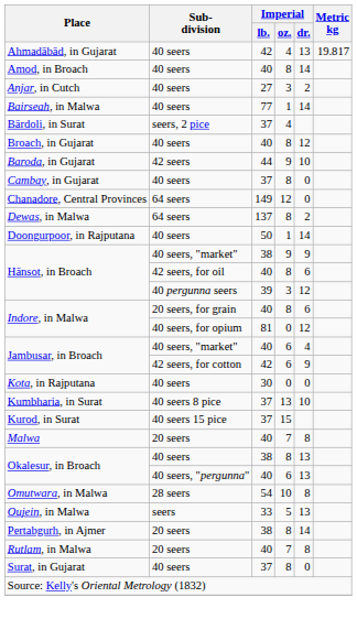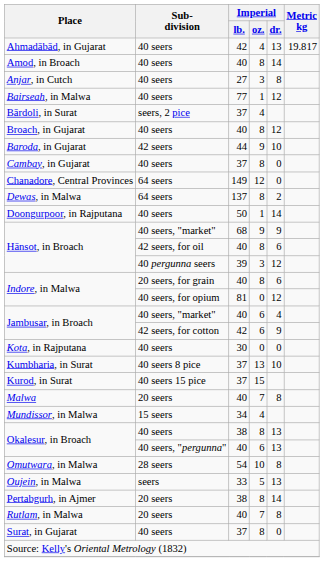 <table class="wikitable" >
 <tr>
 <th rowspan=2>Place</th>
 <th rowspan=2>Sub-<br>division</th>
 <th colspan=3><a href='#'>Imperial</a></th>
 <th rowspan=2><a href='#'>Metric</a><br><a href='#'>kg</a></th>
 </tr>
 <tr>
 <th><a href='#'>lb.</a></th>
 <th><a href='#'>oz.</a></th>
 <th><a href='#'>dr.</a></th>
 </tr>
 <tr>
 <td><a href='#'>Ahmadābād</a>, in Gujarat</td>
 <td>40 seers</td>
 <td align=right>42</td>
 <td align=right>4</td>
 <td align=right>13</td>
 <td align=right>19.817</td>
 </tr>
 <tr>
 <td><a href='#'>Amod</a>, in Broach</td>
 <td>40 seers</td>
 <td align=right>40</td>
 <td align=right>8</td>
 <td align=right>14</td>
 <td align=right></td>
 </tr>
 <tr>
 <td><em><a href='#'>Anjar</a></em>, in Cutch</td>
 <td>40 seers</td>
 <td align=right>27</td>
 <td align=right>3</td>
-<td align=right>2</td>
+<td align=right>8</td>
 <td align=right></td>
 </tr>
 <tr>
 <td><em><a href='#'>Bairseah</a></em>, in Malwa</td>
 <td>40 seers</td>
 <td align=right>77</td>
 <td align=right>1</td>
-<td align=right>14</td>
+<td align=right>12</td>
 <td align=right></td>
 </tr>
 <tr>
 <td><a href='#'>Bārdoli</a>, in Surat</td>
 <td> seers, 2 <a href='#'>pice</a></td>
 <td align=right>37</td>
 <td align=right>4</td>
 <td align=right></td>
 <td align=right></td>
 </tr>
 <tr>
 <td><a href='#'>Broach</a>, in Gujarat</td>
 <td>40 seers</td>
 <td align=right>40</td>
 <td align=right>8</td>
 <td align=right>12</td>
 <td align=right></td>
 </tr>
 <tr>
 <td><em><a href='#'>Baroda</a></em>, in Gujarat</td>
 <td>42 seers</td>
 <td align=right>44</td>
 <td align=right>9</td>
 <td align=right>10</td>
 <td align=right></td>
 </tr>
 <tr>
 <td><em><a href='#'>Cambay</a></em>, in Gujarat</td>
 <td>40 seers</td>
 <td align=right>37</td>
 <td align=right>8</td>
 <td align=right>0</td>
 <td align=right></td>
 </tr>
 <tr>
 <td><a href='#'>Chanadore</a>, Central Provinces</td>
 <td>64 seers</td>
 <td align=right>149</td>
 <td align=right>12</td>
 <td align=right>0</td>
 <td align=right></td>
 </tr>
 <tr>
 <td><em><a href='#'>Dewas</a></em>, in Malwa</td>
 <td>64 seers</td>
 <td align=right>137</td>
 <td align=right>8</td>
 <td align=right>2</td>
 <td align=right></td>
 </tr>
 <tr>
 <td><a href='#'>Doongurpoor</a>, in Rajputana</td>
 <td>40 seers</td>
 <td align=right>50</td>
 <td align=right>1</td>
 <td align=right>14</td>
 <td align=right></td>
 </tr>
 <tr>
 <td rowspan=3><a href='#'>Hānsot</a>, in Broach</td>
 <td>40 seers, "market"</td>
-<td align=right>38</td>
+<td align=right>68</td>
 <td align=right>9</td>
 <td align=right>9</td>
 <td align=right></td>
 </tr>
 <tr>
 <td>42 seers, for oil</td>
 <td align=right>40</td>
 <td align=right>8</td>
 <td align=right>6</td>
 <td align=right></td>
 </tr>
 <tr>
 <td>40 <em>pergunna</em> seers</td>
 <td align=right>39</td>
 <td align=right>3</td>
 <td align=right>12</td>
 <td align=right></td>
 </tr>
 <tr>
 <td rowspan=2><em><a href='#'>Indore</a></em>, in Malwa</td>
 <td>20 seers, for grain</td>
 <td align=right>40</td>
 <td align=right>8</td>
 <td align=right>6</td>
 <td align=right></td>
 </tr>
 <tr>
 <td>40 seers, for opium</td>
 <td align=right>81</td>
 <td align=right>0</td>
 <td align=right>12</td>
 <td align=right></td>
 </tr>
 <tr>
 <td rowspan=2><a href='#'>Jambusar</a>, in Broach</td>
 <td>40 seers, "market"</td>
 <td align=right>40</td>
 <td align=right>6</td>
 <td align=right>4</td>
 <td align=right></td>
 </tr>
 <tr>
 <td>42 seers, for cotton</td>
 <td align=right>42</td>
 <td align=right>6</td>
 <td align=right>9</td>
 <td align=right></td>
 </tr>
 <tr>
 <td><em><a href='#'>Kota</a></em>, in Rajputana</td>
 <td>40 seers</td>
 <td align=right>30</td>
 <td align=right>0</td>
 <td align=right>0</td>
 <td align=right></td>
 </tr>
 <tr>
 <td><a href='#'>Kumbharia</a>, in Surat</td>
 <td>40 seers 8 pice</td>
 <td align=right>37</td>
 <td align=right>13</td>
 <td align=right>10</td>
 <td align=right></td>
 </tr>
 <tr>
 <td><a href='#'>Kurod</a>, in Surat</td>
 <td>40 seers 15 pice</td>
 <td align=right>37</td>
 <td align=right>15</td>
 <td align=right></td>
 <td align=right></td>
 </tr>
 <tr>
 <td><em><a href='#'>Malwa</a></em></td>
 <td>20 seers</td>
 <td align=right>40</td>
 <td align=right>7</td>
 <td align=right>8</td>
 <td align=right></td>
 </tr>
 <tr>
+<td><em><a href='#'>Mundissor</a></em>, in Malwa</td>
+<td>15 seers</td>
+<td align=right>34</td>
+<td align=right>4</td>
+<td align=right></td>
+<td align=right></td>
+</tr>
+<tr>
 <td rowspan=2><a href='#'>Okalesur</a>, in Broach</td>
 <td>40 seers</td>
 <td align=right>38</td>
 <td align=right>8</td>
 <td align=right>13</td>
 <td align=right></td>
 </tr>
 <tr>
 <td>40 seers, "<em>pergunna</em>"</td>
 <td align=right>40</td>
 <td align=right>6</td>
 <td align=right>13</td>
 <td align=right></td>
 </tr>
 <tr>
 <td><em><a href='#'>Omutwara</a></em>, in Malwa</td>
 <td>28 seers</td>
 <td align=right>54</td>
 <td align=right>10</td>
 <td align=right>8</td>
 <td align=right></td>
 </tr>
 <tr>
 <td><em><a href='#'>Oujein</a></em>, in Malwa</td>
 <td> seers</td>
 <td align=right>33</td>
 <td align=right>5</td>
 <td align=right>13</td>
 <td align=right></td>
 </tr>
 <tr>
 <td><a href='#'>Pertabgurh</a>, in Ajmer</td>
 <td>20 seers</td>
 <td align=right>38</td>
 <td align=right>8</td>
 <td align=right>14</td>
 <td align=right></td>
 </tr>
 <tr>
 <td><em><a href='#'>Rutlam</a></em>, in Malwa</td>
 <td>20 seers</td>
 <td align=right>40</td>
 <td align=right>7</td>
 <td align=right>8</td>
 <td align=right></td>
 </tr>
 <tr>
 <td><a href='#'>Surat</a>, in Gujarat</td>
 <td>40 seers</td>
 <td align=right>37</td>
 <td align=right>8</td>
 <td align=right>0</td>
 <td align=right></td>
 </tr>
 <tr>
 <td colspan=6>Source: <a href='#'>Kelly</a>'s <em>Oriental Metrology</em> (1832)</td>
 </tr>
 <tr>
 </tr>
 </table>
